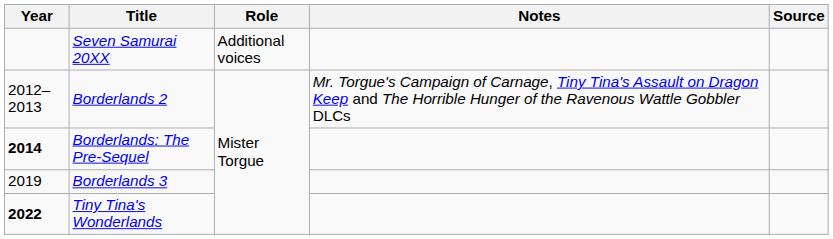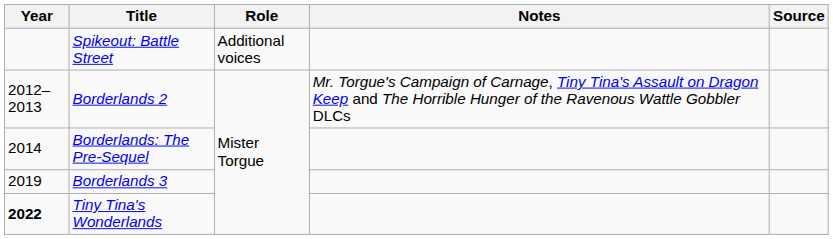 <table class="wikitable sortable plainrowheaders">
 <tr>
 <th>Year</th>
 <th>Title</th>
 <th>Role</th>
 <th class="unsortable">Notes</th>
 <th class="unsortable">Source</th>
 </tr>
 <tr>
 <td></td>
-<td><em><a href='#'>Seven Samurai 20XX</a></em></td>
+<td><em><a href='#'>Spikeout: Battle Street</a></em></td>
 <td>Additional voices</td>
 <td></td>
 <td></td>
 </tr>
 <tr>
 <td>2012–2013</td>
 <td><em><a href='#'>Borderlands 2</a></em></td>
 <td rowspan=4>Mister Torgue</td>
 <td><em>Mr. Torgue's Campaign of Carnage</em>, <em><a href='#'>Tiny Tina's Assault on Dragon Keep</a></em> and <em>The Horrible Hunger of the Ravenous Wattle Gobbler</em> DLCs</td>
 <td></td>
 </tr>
 <tr>
-<td><strong>2014</strong></td>
+<td>2014</td>
 <td><em><a href='#'>Borderlands: The Pre-Sequel</a></em></td>
 <td></td>
 <td></td>
 </tr>
 <tr>
 <td>2019</td>
 <td><em><a href='#'>Borderlands 3</a></em></td>
 <td></td>
 <td></td>
 </tr>
 <tr>
 <td><strong>2022</strong></td>
 <td><em><a href='#'>Tiny Tina's Wonderlands</a></em></td>
 <td></td>
 <td></td>
 </tr>
 </table>
